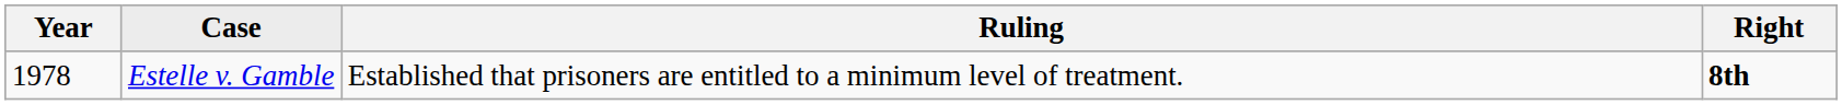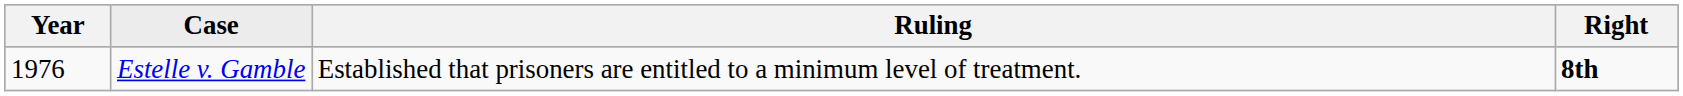 <table class="wikitable">
 <tr>
 <th>Year</th>
 <th style="background: #ececec; width:12%">Case</th>
 <th>Ruling</th>
 <th>Right</th>
 </tr>
 <tr>
-<td>1978</td>
+<td>1976</td>
 <td><em><a href='#'>Estelle v. Gamble</a></em></td>
 <td>Established that prisoners are entitled to a minimum level of treatment.</td>
 <td><strong>8th</strong></td>
 </tr>
 </table>
